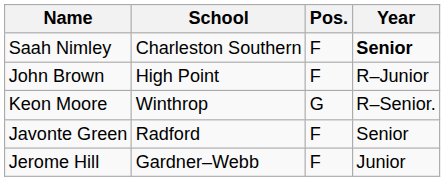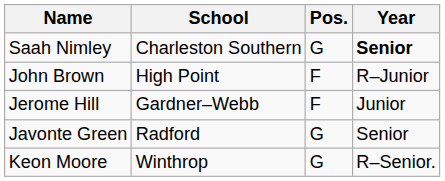 <table class="wikitable">
 <tr>
 <th>Name</th>
 <th>School</th>
 <th>Pos.</th>
 <th>Year</th>
 </tr>
 <tr>
 <td>Saah Nimley</td>
 <td>Charleston Southern</td>
-<td>F</td>
+<td>G</td>
 <td><strong>Senior</strong></td>
 </tr>
 <tr>
 <td>John Brown</td>
 <td>High Point</td>
 <td>F</td>
 <td>R–Junior</td>
 </tr>
 <tr>
+<td>Jerome Hill</td>
+<td>Gardner–Webb</td>
+<td>F</td>
+<td>Junior</td>
+</tr>
+<tr>
+<td>Javonte Green</td>
+<td>Radford</td>
+<td>G</td>
+<td>Senior</td>
+</tr>
+<tr>
 <td>Keon Moore</td>
 <td>Winthrop</td>
 <td>G</td>
 <td>R–Senior.</td>
 </tr>
-<tr>
-<td>Javonte Green</td>
-<td>Radford</td>
-<td>F</td>
-<td>Senior</td>
-</tr>
-<tr>
-<td>Jerome Hill</td>
-<td>Gardner–Webb</td>
-<td>F</td>
-<td>Junior</td>
-</tr>
 </table>
